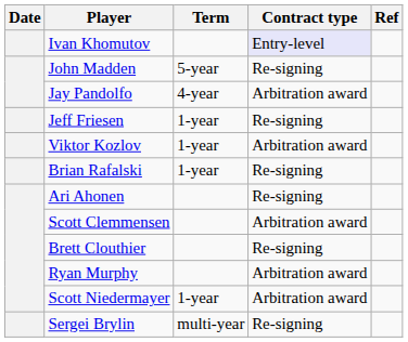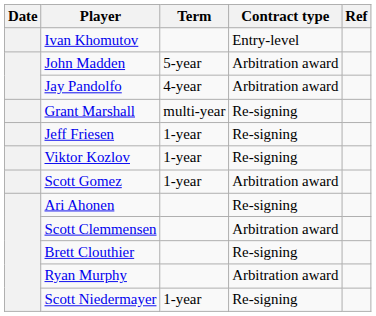 <table class="wikitable plainrowheaders">
 <tr style="background:#ddd; text-align:center;">
 <th>Date</th>
 <th>Player</th>
 <th>Term</th>
 <th>Contract type</th>
 <th>Ref</th>
 </tr>
 <tr>
 <th scope="row"></th>
 <td><a href='#'>Ivan Khomutov</a></td>
 <td></td>
-<td style="background: lavender;">Entry-level</td>
+<td>Entry-level</td>
 <td></td>
 </tr>
 <tr>
 <th scope="row" rowspan=2></th>
 <td><a href='#'>John Madden</a></td>
 <td>5-year</td>
-<td>Re-signing</td>
+<td>Arbitration award</td>
 <td></td>
 </tr>
 <tr>
 <td><a href='#'>Jay Pandolfo</a></td>
 <td>4-year</td>
 <td>Arbitration award</td>
+<td></td>
+</tr>
+<tr>
+<th scope="row"></th>
+<td><a href='#'>Grant Marshall</a></td>
+<td>multi-year</td>
+<td>Re-signing</td>
 <td></td>
 </tr>
 <tr>
 <th scope="row"></th>
 <td><a href='#'>Jeff Friesen</a></td>
 <td>1-year</td>
 <td>Re-signing</td>
 <td></td>
 </tr>
 <tr>
 <th scope="row"></th>
 <td><a href='#'>Viktor Kozlov</a></td>
 <td>1-year</td>
-<td>Arbitration award</td>
+<td>Re-signing</td>
 <td></td>
 </tr>
 <tr>
 <th scope="row"></th>
-<td><a href='#'>Brian Rafalski</a></td>
+<td><a href='#'>Scott Gomez</a></td>
 <td>1-year</td>
-<td>Re-signing</td>
+<td>Arbitration award</td>
 <td></td>
 </tr>
 <tr>
 <th scope="row" rowspan=5></th>
 <td><a href='#'>Ari Ahonen</a></td>
 <td></td>
 <td>Re-signing</td>
 <td></td>
 </tr>
 <tr>
 <td><a href='#'>Scott Clemmensen</a></td>
 <td></td>
 <td>Arbitration award</td>
 <td></td>
 </tr>
 <tr>
 <td><a href='#'>Brett Clouthier</a></td>
 <td></td>
 <td>Re-signing</td>
 <td></td>
 </tr>
 <tr>
 <td><a href='#'>Ryan Murphy</a></td>
 <td></td>
 <td>Arbitration award</td>
 <td></td>
 </tr>
 <tr>
 <td><a href='#'>Scott Niedermayer</a></td>
 <td>1-year</td>
-<td>Arbitration award</td>
-<td></td>
-</tr>
-<tr>
-<th scope="row"></th>
-<td><a href='#'>Sergei Brylin</a></td>
-<td>multi-year</td>
 <td>Re-signing</td>
 <td></td>
 </tr>
 </table>
